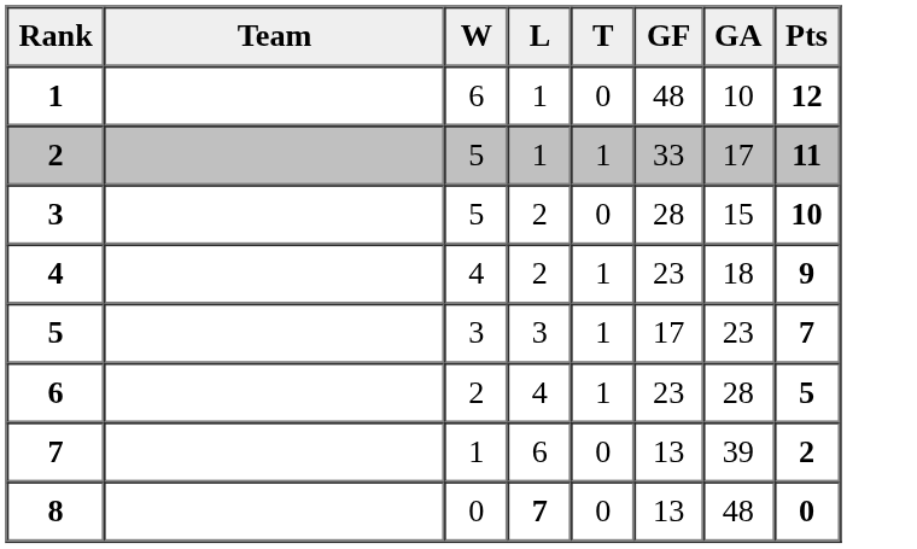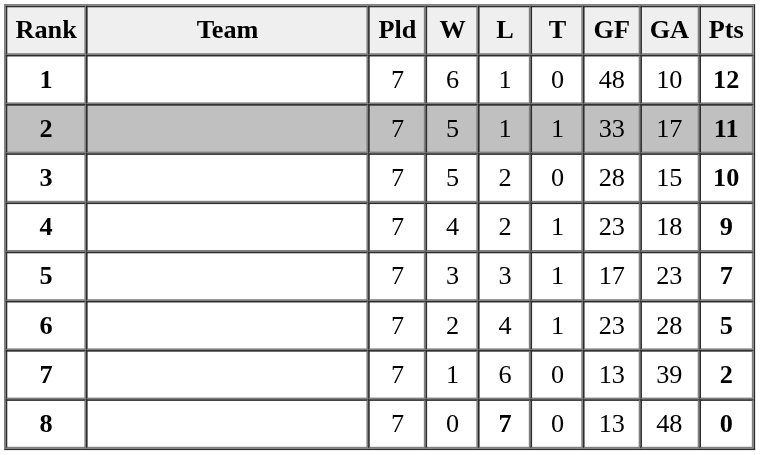 <table border=1 cellpadding=5 cellspacing=0>
 <tr>
 <th bgcolor="#efefef" width="20">Rank</th>
 <th bgcolor="#efefef" width="160">Team</th>
+<th bgcolor="#efefef" width="20">Pld</th>
 <th bgcolor="#efefef" width="20">W</th>
 <th bgcolor="#efefef" width="20">L</th>
 <th bgcolor="#efefef" width="20">T</th>
 <th bgcolor="#efefef" width="20">GF</th>
 <th bgcolor="#efefef" width="20">GA</th>
 <th bgcolor="#efefef" width="20">Pts</th>
 </tr>
 <tr align=center>
 <td><strong>1</strong></td>
 <td align=left></td>
+<td>7</td>
 <td>6</td>
 <td>1</td>
 <td>0</td>
 <td>48</td>
 <td>10</td>
 <td><strong>12</strong></td>
 </tr>
 <tr align=center bgcolor="silver">
 <td><strong>2</strong></td>
 <td align=left> </td>
+<td>7</td>
 <td>5</td>
 <td>1</td>
 <td>1</td>
 <td>33</td>
 <td>17</td>
 <td><strong>11</strong></td>
 </tr>
 <tr align=center>
 <td><strong>3</strong></td>
 <td align=left></td>
+<td>7</td>
 <td>5</td>
 <td>2</td>
 <td>0</td>
 <td>28</td>
 <td>15</td>
 <td><strong>10</strong></td>
 </tr>
 <tr align=center>
 <td><strong>4</strong></td>
 <td align=left></td>
+<td>7</td>
 <td>4</td>
 <td>2</td>
 <td>1</td>
 <td>23</td>
 <td>18</td>
 <td><strong>9</strong></td>
 </tr>
 <tr align=center>
 <td><strong>5</strong></td>
 <td align=left></td>
+<td>7</td>
 <td>3</td>
 <td>3</td>
 <td>1</td>
 <td>17</td>
 <td>23</td>
 <td><strong>7</strong></td>
 </tr>
 <tr align=center>
 <td><strong>6</strong></td>
 <td align=left></td>
+<td>7</td>
 <td>2</td>
 <td>4</td>
 <td>1</td>
 <td>23</td>
 <td>28</td>
 <td><strong>5</strong></td>
 </tr>
 <tr align=center>
 <td><strong>7</strong></td>
 <td align=left></td>
+<td>7</td>
 <td>1</td>
 <td>6</td>
 <td>0</td>
 <td>13</td>
 <td>39</td>
 <td><strong>2</strong></td>
 </tr>
 <tr align=center>
 <td><strong>8</strong></td>
 <td align=left></td>
+<td>7</td>
 <td>0</td>
 <td><strong>7</strong></td>
 <td>0</td>
 <td>13</td>
 <td>48</td>
 <td><strong>0</strong></td>
 </tr>
 </table>
